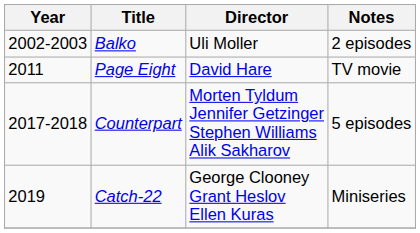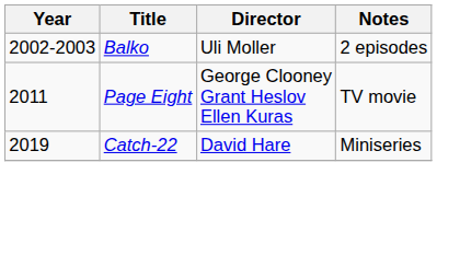 <table class="wikitable">
 <tr>
 <th>Year</th>
 <th>Title</th>
 <th>Director</th>
 <th>Notes</th>
 </tr>
 <tr>
 <td>2002-2003</td>
 <td><em><a href='#'>Balko</a></em></td>
 <td>Uli Moller</td>
 <td>2 episodes</td>
 </tr>
 <tr>
 <td>2011</td>
 <td><em><a href='#'>Page Eight</a></em></td>
-<td><a href='#'>David Hare</a></td>
+<td>George Clooney<br><a href='#'>Grant Heslov</a><br><a href='#'>Ellen Kuras</a></td>
 <td>TV movie</td>
-</tr>
-<tr>
-<td>2017-2018</td>
-<td><em><a href='#'>Counterpart</a></em></td>
-<td><a href='#'>Morten Tyldum</a><br><a href='#'>Jennifer Getzinger</a><br><a href='#'>Stephen Williams</a><br><a href='#'>Alik Sakharov</a></td>
-<td>5 episodes</td>
 </tr>
 <tr>
 <td>2019</td>
 <td><em><a href='#'>Catch-22</a></em></td>
-<td>George Clooney<br><a href='#'>Grant Heslov</a><br><a href='#'>Ellen Kuras</a></td>
+<td><a href='#'>David Hare</a></td>
 <td>Miniseries</td>
 </tr>
 <tr>
 </tr>
 </table>
